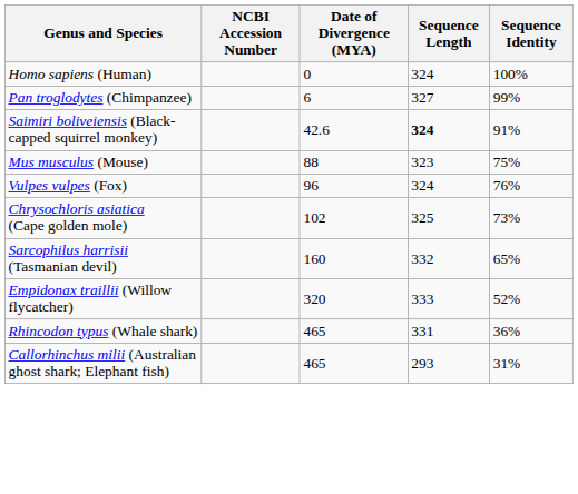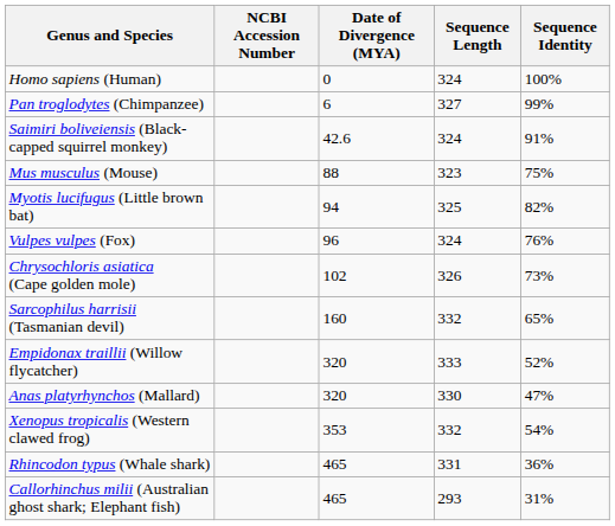 <table class="wikitable">
 <tr>
 <th>Genus and Species</th>
 <th>NCBI Accession Number</th>
 <th>Date of Divergence (MYA)</th>
 <th>Sequence Length</th>
 <th>Sequence Identity</th>
 </tr>
 <tr>
 <td><em>Homo sapiens</em> (Human)</td>
 <td></td>
 <td>0</td>
 <td>324</td>
 <td>100%</td>
 </tr>
 <tr>
 <td><em><a href='#'>Pan troglodytes</a></em> (Chimpanzee)</td>
 <td></td>
 <td>6</td>
 <td>327</td>
 <td>99%</td>
 </tr>
 <tr>
 <td><em><a href='#'>Saimiri boliveiensis</a></em> (Black-capped squirrel monkey)  </td>
 <td> </td>
 <td>42.6</td>
-<td><strong>324</strong></td>
+<td>324</td>
 <td>91%</td>
 </tr>
 <tr>
 <td><em><a href='#'>Mus musculus</a></em> (Mouse)</td>
 <td></td>
 <td>88</td>
 <td>323</td>
 <td>75%</td>
+</tr>
+<tr>
+<td><em><a href='#'>Myotis lucifugus</a></em> (Little brown bat)</td>
+<td></td>
+<td>94</td>
+<td>325</td>
+<td>82%</td>
 </tr>
 <tr>
 <td><em><a href='#'>Vulpes vulpes</a></em> (Fox)</td>
 <td></td>
 <td>96</td>
 <td>324</td>
 <td>76%</td>
 </tr>
 <tr>
 <td><em><a href='#'>Chrysochloris asiatica</a></em>  (Cape golden mole)</td>
 <td> </td>
 <td>102</td>
-<td>325</td>
+<td>326</td>
 <td>73%</td>
 </tr>
 <tr>
 <td><em><a href='#'>Sarcophilus harrisii</a></em> (Tasmanian devil)</td>
 <td></td>
 <td>160</td>
 <td>332</td>
 <td>65%</td>
 </tr>
 <tr>
 <td><em><a href='#'>Empidonax traillii</a></em> (Willow flycatcher)</td>
 <td></td>
 <td>320</td>
 <td>333</td>
 <td>52%</td>
 </tr>
 <tr>
+<td><em><a href='#'>Anas platyrhynchos</a></em> (Mallard)</td>
+<td> </td>
+<td>320</td>
+<td>330</td>
+<td>47%</td>
+</tr>
+<tr>
+<td><em><a href='#'>Xenopus tropicalis</a></em> (Western clawed frog)</td>
+<td></td>
+<td>353</td>
+<td>332</td>
+<td>54%</td>
+</tr>
+<tr>
 <td><em><a href='#'>Rhincodon typus</a></em> (Whale shark)</td>
 <td>  </td>
 <td>465</td>
 <td>331</td>
 <td>36%</td>
 </tr>
 <tr>
 <td><em><a href='#'>Callorhinchus milii</a></em> (Australian ghost shark; Elephant fish)</td>
 <td></td>
 <td>465</td>
 <td>293</td>
 <td>31%</td>
 </tr>
 </table>
